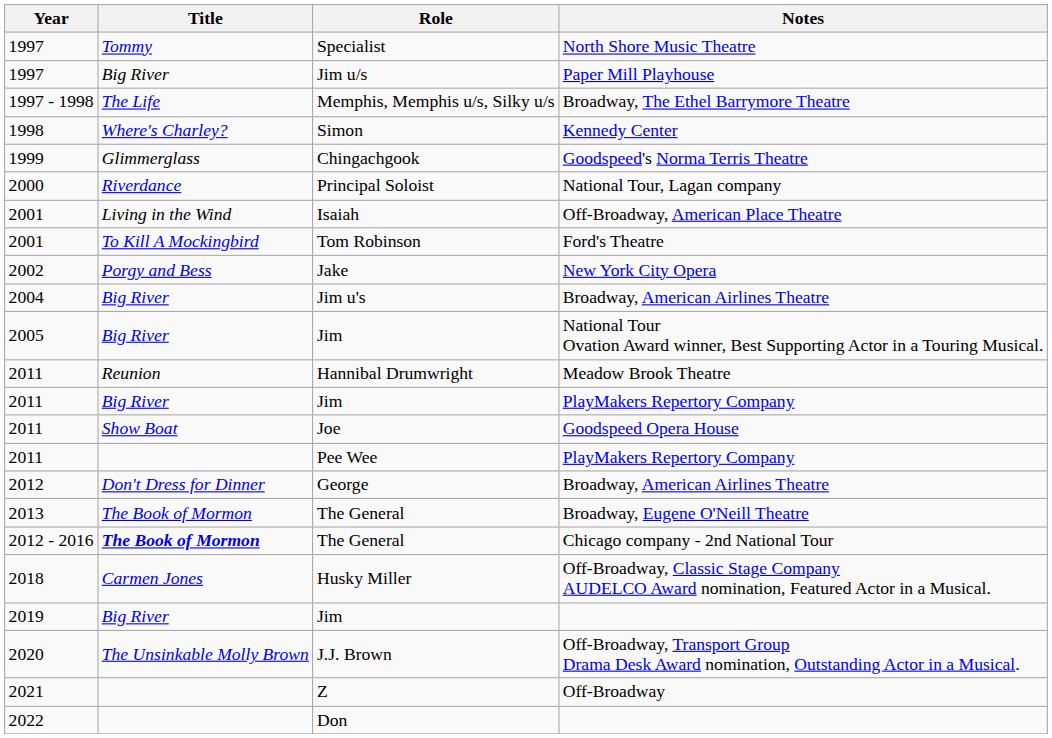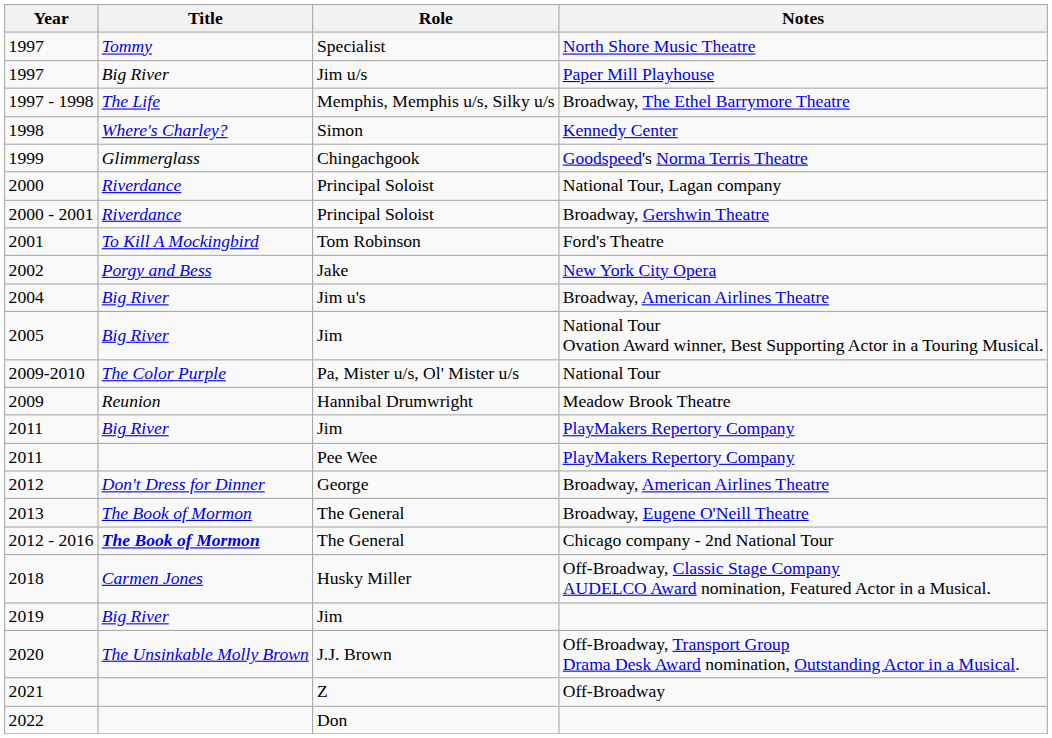 <table class="wikitable plainrowheaders">
 <tr>
 <th>Year</th>
 <th>Title</th>
 <th>Role</th>
 <th class="unsortable">Notes</th>
 </tr>
 <tr>
 <td>1997</td>
 <td><em><a href='#'>Tommy</a></em></td>
 <td>Specialist</td>
 <td><a href='#'>North Shore Music Theatre</a></td>
 </tr>
 <tr>
 <td>1997</td>
 <td><em>Big River</em></td>
 <td>Jim u/s</td>
 <td><a href='#'>Paper Mill Playhouse</a></td>
 </tr>
 <tr>
 <td>1997 - 1998</td>
 <td><em><a href='#'>The Life</a></em></td>
 <td>Memphis, Memphis u/s, Silky u/s</td>
 <td>Broadway, <a href='#'>The Ethel Barrymore Theatre</a></td>
 </tr>
 <tr>
 <td>1998</td>
 <td><em><a href='#'>Where's Charley?</a></em></td>
 <td>Simon</td>
 <td><a href='#'>Kennedy Center</a></td>
 </tr>
 <tr>
 <td>1999</td>
 <td><em>Glimmerglass</em></td>
 <td>Chingachgook</td>
 <td><a href='#'>Goodspeed</a>'s <a href='#'>Norma Terris Theatre</a></td>
 </tr>
 <tr>
 <td>2000</td>
 <td><em><a href='#'>Riverdance</a></em></td>
 <td>Principal Soloist</td>
 <td>National Tour, Lagan company</td>
 </tr>
 <tr>
-<td>2001</td>
-<td><em>Living in the Wind</em></td>
-<td>Isaiah</td>
-<td>Off-Broadway, <a href='#'>American Place Theatre</a></td>
+<td>2000 - 2001</td>
+<td><em><a href='#'>Riverdance</a></em></td>
+<td>Principal Soloist</td>
+<td>Broadway, <a href='#'>Gershwin Theatre</a></td>
 </tr>
 <tr>
 <td>2001</td>
 <td><em><a href='#'>To Kill A Mockingbird</a></em></td>
 <td>Tom Robinson</td>
 <td>Ford's Theatre</td>
 </tr>
 <tr>
 <td>2002</td>
 <td><em><a href='#'>Porgy and Bess</a></em></td>
 <td>Jake</td>
 <td><a href='#'>New York City Opera</a></td>
 </tr>
 <tr>
 <td>2004</td>
 <td><em><a href='#'>Big River</a></em></td>
 <td>Jim u's</td>
 <td>Broadway, <a href='#'>American Airlines Theatre</a></td>
 </tr>
 <tr>
 <td>2005</td>
 <td><em><a href='#'>Big River</a></em></td>
 <td>Jim</td>
 <td>National Tour<br>Ovation Award winner, Best Supporting Actor in a Touring Musical.</td>
 </tr>
 <tr>
-<td>2011</td>
+<td>2009-2010</td>
+<td><em><a href='#'>The Color Purple</a></em></td>
+<td>Pa, Mister u/s, Ol' Mister u/s</td>
+<td>National Tour</td>
+</tr>
+<tr>
+<td>2009</td>
 <td><em>Reunion</em></td>
 <td>Hannibal Drumwright</td>
 <td>Meadow Brook Theatre</td>
 </tr>
 <tr>
 <td>2011</td>
 <td><em><a href='#'>Big River</a></em></td>
 <td>Jim</td>
 <td><a href='#'>PlayMakers Repertory Company</a></td>
-</tr>
-<tr>
-<td>2011</td>
-<td><em><a href='#'>Show Boat</a></em></td>
-<td>Joe</td>
-<td><a href='#'>Goodspeed Opera House</a></td>
 </tr>
 <tr>
 <td>2011</td>
 <td><em></em></td>
 <td>Pee Wee</td>
 <td><a href='#'>PlayMakers Repertory Company</a></td>
 </tr>
 <tr>
 <td>2012</td>
 <td><em><a href='#'>Don't Dress for Dinner</a></em></td>
 <td>George</td>
 <td>Broadway, <a href='#'>American Airlines Theatre</a></td>
 </tr>
 <tr>
 <td>2013</td>
 <td><em><a href='#'>The Book of Mormon</a></em></td>
 <td>The General</td>
 <td>Broadway, <a href='#'>Eugene O'Neill Theatre</a></td>
 </tr>
 <tr>
 <td>2012 - 2016</td>
 <td><strong><em><a href='#'>The Book of Mormon</a></em></strong></td>
 <td>The General</td>
 <td>Chicago company - 2nd National Tour</td>
 </tr>
 <tr>
 <td>2018</td>
 <td><em><a href='#'>Carmen Jones</a></em></td>
 <td>Husky Miller</td>
 <td>Off-Broadway, <a href='#'>Classic Stage Company</a><br><a href='#'>AUDELCO Award</a> nomination, Featured Actor in a Musical.</td>
 </tr>
 <tr>
 <td>2019</td>
 <td><em><a href='#'>Big River</a></em></td>
 <td>Jim</td>
 <td></td>
 </tr>
 <tr>
 <td>2020</td>
 <td><em><a href='#'>The Unsinkable Molly Brown</a></em></td>
 <td>J.J. Brown</td>
 <td>Off-Broadway, <a href='#'>Transport Group</a><br><a href='#'>Drama Desk Award</a> nomination, <a href='#'>Outstanding Actor in a Musical</a>.</td>
 </tr>
 <tr>
 <td>2021</td>
 <td></td>
 <td>Z</td>
 <td>Off-Broadway</td>
 </tr>
 <tr>
 <td>2022</td>
 <td></td>
 <td>Don</td>
 <td></td>
 </tr>
 </table>
